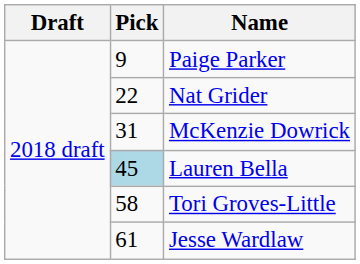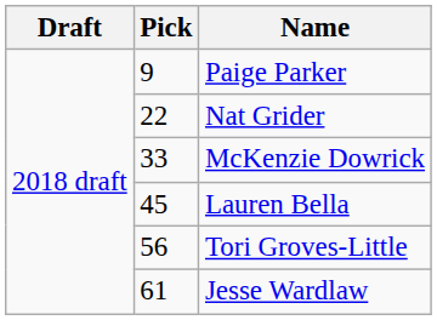 <table class="wikitable plainrowheaders">
 <tr>
 <th scope="col"><strong>Draft</strong></th>
 <th scope="col"><strong>Pick</strong></th>
 <th scope="col"><strong>Name</strong></th>
 </tr>
 <tr>
 <th rowspan= "8" style="font-weight: normal; background: #F9F9F9; text-align: left;"><a href='#'>2018 draft</a></th>
 <td>9</td>
 <td><a href='#'>Paige Parker</a></td>
 </tr>
 <tr>
 <td>22</td>
 <td><a href='#'>Nat Grider</a></td>
 </tr>
 <tr>
-<td>31</td>
+<td>33</td>
 <td><a href='#'>McKenzie Dowrick</a></td>
 </tr>
 <tr>
-<td style="background: lightblue;">45</td>
+<td>45</td>
 <td><a href='#'>Lauren Bella</a></td>
 </tr>
 <tr>
-<td>58</td>
+<td>56</td>
 <td><a href='#'>Tori Groves-Little</a></td>
 </tr>
 <tr>
 <td>61</td>
 <td><a href='#'>Jesse Wardlaw</a></td>
 </tr>
 </table>
